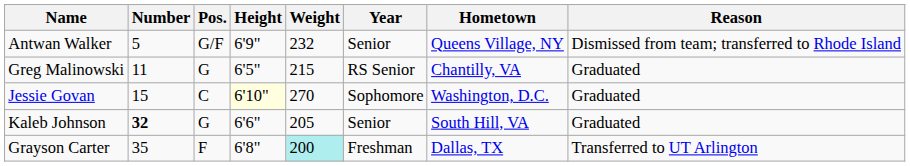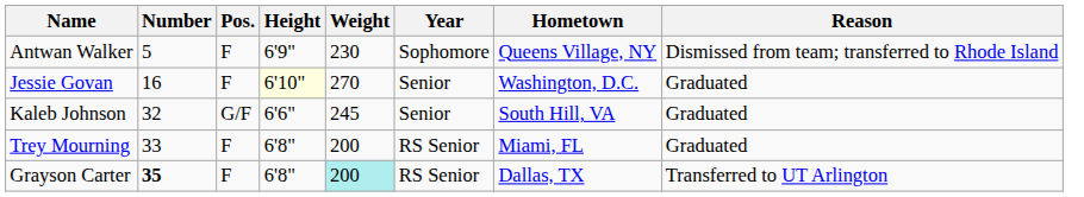 <table class="wikitable sortable" border="1">
 <tr>
 <th>Name</th>
 <th>Number</th>
 <th>Pos.</th>
 <th>Height</th>
 <th>Weight</th>
 <th>Year</th>
 <th>Hometown</th>
 <th class="unsortable">Reason</th>
 </tr>
 <tr>
 <td>Antwan Walker</td>
 <td>5</td>
-<td>G/F</td>
+<td>F</td>
 <td>6'9"</td>
-<td>232</td>
-<td>Senior</td>
+<td>230</td>
+<td>Sophomore</td>
 <td><a href='#'>Queens Village, NY</a></td>
 <td>Dismissed from team; transferred to <a href='#'>Rhode Island</a></td>
 </tr>
 <tr>
-<td>Greg Malinowski</td>
-<td>11</td>
-<td>G</td>
-<td>6'5"</td>
-<td>215</td>
-<td>RS Senior</td>
-<td><a href='#'>Chantilly, VA</a></td>
-<td>Graduated</td>
-</tr>
-<tr>
 <td><a href='#'>Jessie Govan</a></td>
-<td>15</td>
-<td>C</td>
+<td>16</td>
+<td>F</td>
 <td style="background: lightyellow;">6'10"</td>
 <td>270</td>
-<td>Sophomore</td>
+<td>Senior</td>
 <td><a href='#'>Washington, D.C.</a></td>
 <td>Graduated</td>
 </tr>
 <tr>
 <td>Kaleb Johnson</td>
-<td><strong>32</strong></td>
-<td>G</td>
+<td>32</td>
+<td>G/F</td>
 <td>6'6"</td>
-<td>205</td>
+<td>245</td>
 <td>Senior</td>
 <td><a href='#'>South Hill, VA</a></td>
 <td>Graduated</td>
 </tr>
 <tr>
+<td><a href='#'>Trey Mourning</a></td>
+<td>33</td>
+<td>F</td>
+<td>6'8"</td>
+<td>200</td>
+<td>RS Senior</td>
+<td><a href='#'>Miami, FL</a></td>
+<td>Graduated</td>
+</tr>
+<tr>
 <td>Grayson Carter</td>
-<td>35</td>
+<td><strong>35</strong></td>
 <td>F</td>
 <td>6'8"</td>
 <td style="background: paleturquoise;">200</td>
-<td>Freshman</td>
+<td>RS Senior</td>
 <td><a href='#'>Dallas, TX</a></td>
 <td>Transferred to <a href='#'>UT Arlington</a></td>
 </tr>
 </table>
